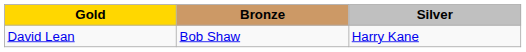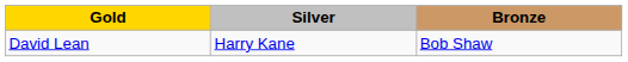 <table class="wikitable" style="text-align:left">
 <tr align="center">
 <td width=200 bgcolor=gold><strong>Gold</strong></td>
+<td width=200 bgcolor=silver><strong>Silver</strong></td>
 <td width=200 bgcolor=CC9966><strong>Bronze</strong></td>
-<td width=200 bgcolor=silver><strong>Silver</strong></td>
 </tr>
 <tr>
 <td><a href='#'>David Lean</a><br><em></em></td>
+<td><a href='#'>Harry Kane</a><br><em></em></td>
 <td><a href='#'>Bob Shaw</a><br><em></em></td>
-<td><a href='#'>Harry Kane</a><br><em></em></td>
 </tr>
 </table>
